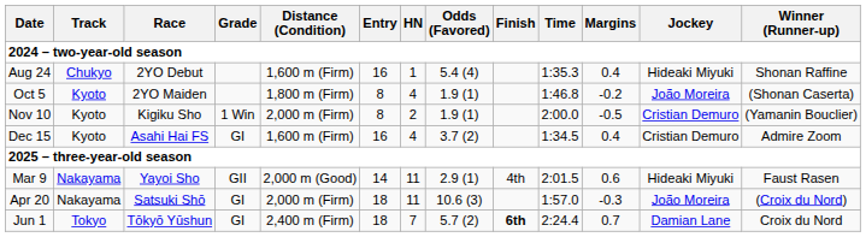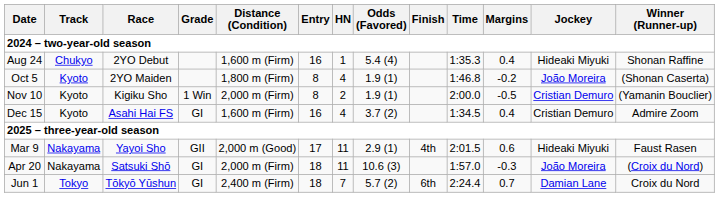 <table class="wikitable" style="border-collapse: collapse; font-size: 90%; text-align: center; white-space: nowrap">
 <tr>
 <th>Date</th>
 <th>Track</th>
 <th>Race</th>
 <th>Grade</th>
 <th>Distance<br>(Condition)</th>
 <th>Entry</th>
 <th>HN</th>
 <th>Odds<br>(Favored)</th>
 <th>Finish</th>
 <th>Time</th>
 <th>Margins</th>
 <th>Jockey</th>
 <th>Winner<br>(Runner-up)</th>
 </tr>
 <tr style="background-color:white">
 <td colspan="13" align="left"><strong>2024 – two-year-old season</strong></td>
 </tr>
 <tr>
 <td>Aug 24</td>
 <td><a href='#'>Chukyo</a></td>
 <td>2YO Debut</td>
 <td></td>
 <td>1,600 m (Firm)</td>
 <td>16</td>
 <td>1</td>
 <td>5.4 (4)</td>
 <td></td>
 <td>1:35.3</td>
 <td>0.4</td>
 <td>Hideaki Miyuki</td>
 <td>Shonan Raffine</td>
 </tr>
 <tr>
 <td>Oct 5</td>
 <td><a href='#'>Kyoto</a></td>
 <td>2YO Maiden</td>
 <td></td>
 <td>1,800 m (Firm)</td>
 <td>8</td>
 <td>4</td>
 <td>1.9 (1)</td>
 <td></td>
 <td>1:46.8</td>
 <td>-0.2</td>
 <td><a href='#'>João Moreira</a></td>
 <td>(Shonan Caserta)</td>
 </tr>
 <tr>
 <td>Nov 10</td>
 <td>Kyoto</td>
 <td>Kigiku Sho</td>
 <td>1 Win</td>
 <td>2,000 m (Firm)</td>
 <td>8</td>
 <td>2</td>
 <td>1.9 (1)</td>
 <td></td>
 <td>2:00.0</td>
 <td>-0.5</td>
 <td><a href='#'>Cristian Demuro</a></td>
 <td>(Yamanin Bouclier)</td>
 </tr>
 <tr>
 <td>Dec 15</td>
 <td>Kyoto</td>
 <td><a href='#'>Asahi Hai FS</a></td>
 <td>GI</td>
 <td>1,600 m (Firm)</td>
 <td>16</td>
 <td>4</td>
 <td>3.7 (2)</td>
 <td></td>
 <td>1:34.5</td>
 <td>0.4</td>
 <td>Cristian Demuro</td>
 <td>Admire Zoom</td>
 </tr>
 <tr style="background-color:white">
 <td colspan="13" align="left"><strong>2025 – three-year-old season</strong></td>
 </tr>
 <tr>
 <td>Mar 9</td>
 <td><a href='#'>Nakayama</a></td>
 <td><a href='#'>Yayoi Sho</a></td>
 <td>GII</td>
 <td>2,000 m (Good)</td>
-<td>14</td>
+<td>17</td>
 <td>11</td>
 <td>2.9 (1)</td>
 <td>4th</td>
 <td>2:01.5</td>
 <td>0.6</td>
 <td>Hideaki Miyuki</td>
 <td>Faust Rasen</td>
 </tr>
 <tr>
 <td>Apr 20</td>
 <td>Nakayama</td>
 <td><a href='#'>Satsuki Shō</a></td>
 <td>GI</td>
 <td>2,000 m (Firm)</td>
 <td>18</td>
 <td>11</td>
 <td>10.6 (3)</td>
 <td></td>
 <td>1:57.0</td>
 <td>-0.3</td>
 <td><a href='#'>João Moreira</a></td>
 <td>(<a href='#'>Croix du Nord</a>)</td>
 </tr>
 <tr>
 <td>Jun 1</td>
 <td><a href='#'>Tokyo</a></td>
 <td><a href='#'>Tōkyō Yūshun</a></td>
 <td>GI</td>
 <td>2,400 m (Firm)</td>
 <td>18</td>
 <td>7</td>
 <td>5.7 (2)</td>
-<td><strong>6th</strong></td>
+<td>6th</td>
 <td>2:24.4</td>
 <td>0.7</td>
 <td><a href='#'>Damian Lane</a></td>
 <td>Croix du Nord</td>
 </tr>
 </table>
